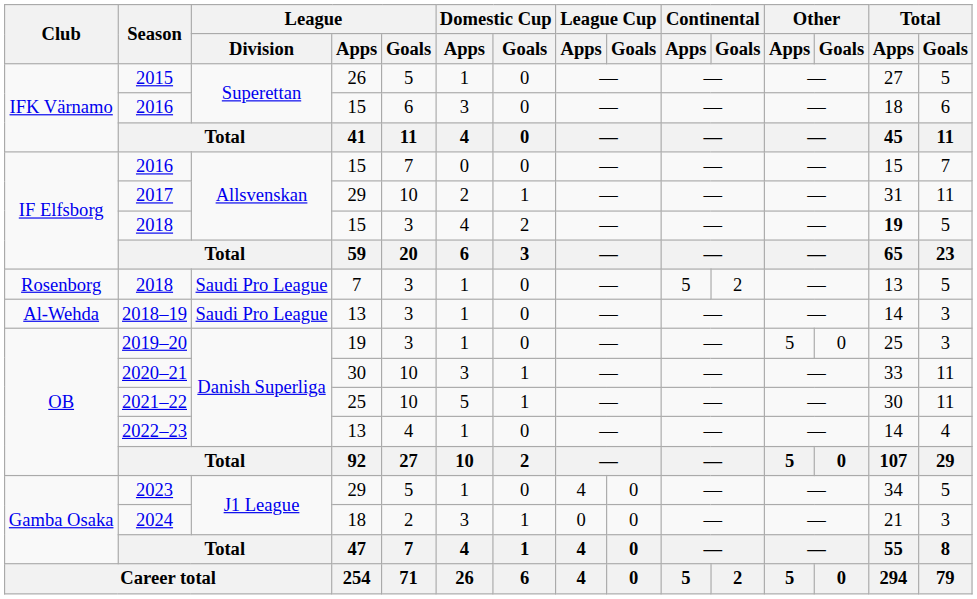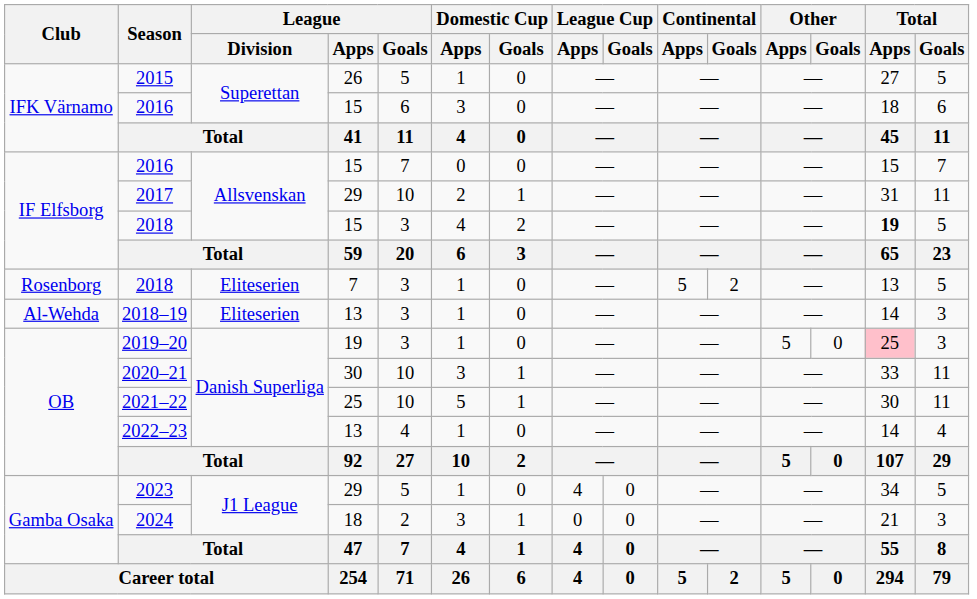 <table class="wikitable" style="text-align: center">
 <tr>
 <th rowspan="2">Club</th>
 <th rowspan="2">Season</th>
 <th colspan="3">League</th>
 <th colspan="2">Domestic Cup</th>
 <th colspan="2">League Cup</th>
 <th colspan="2">Continental</th>
 <th colspan="2">Other</th>
 <th colspan="2">Total</th>
 </tr>
 <tr>
 <th>Division</th>
 <th>Apps</th>
 <th>Goals</th>
 <th>Apps</th>
 <th>Goals</th>
 <th>Apps</th>
 <th>Goals</th>
 <th>Apps</th>
 <th>Goals</th>
 <th>Apps</th>
 <th>Goals</th>
 <th>Apps</th>
 <th>Goals</th>
 </tr>
 <tr>
 <td rowspan="3"><a href='#'>IFK Värnamo</a></td>
 <td><a href='#'>2015</a></td>
 <td rowspan="2"><a href='#'>Superettan</a></td>
 <td>26</td>
 <td>5</td>
 <td>1</td>
 <td>0</td>
 <td colspan="2">—</td>
 <td colspan="2">—</td>
 <td colspan="2">—</td>
 <td>27</td>
 <td>5</td>
 </tr>
 <tr>
 <td><a href='#'>2016</a></td>
 <td>15</td>
 <td>6</td>
 <td>3</td>
 <td>0</td>
 <td colspan="2">—</td>
 <td colspan="2">—</td>
 <td colspan="2">—</td>
 <td>18</td>
 <td>6</td>
 </tr>
 <tr>
 <th colspan="2">Total</th>
 <th>41</th>
 <th>11</th>
 <th>4</th>
 <th>0</th>
 <th colspan="2">—</th>
 <th colspan="2">—</th>
 <th colspan="2">—</th>
 <th>45</th>
 <th>11</th>
 </tr>
 <tr>
 <td rowspan="4"><a href='#'>IF Elfsborg</a></td>
 <td><a href='#'>2016</a></td>
 <td rowspan="3"><a href='#'>Allsvenskan</a></td>
 <td>15</td>
 <td>7</td>
 <td>0</td>
 <td>0</td>
 <td colspan="2">—</td>
 <td colspan="2">—</td>
 <td colspan="2">—</td>
 <td>15</td>
 <td>7</td>
 </tr>
 <tr>
 <td><a href='#'>2017</a></td>
 <td>29</td>
 <td>10</td>
 <td>2</td>
 <td>1</td>
 <td colspan="2">—</td>
 <td colspan="2">—</td>
 <td colspan="2">—</td>
 <td>31</td>
 <td>11</td>
 </tr>
 <tr>
 <td><a href='#'>2018</a></td>
 <td>15</td>
 <td>3</td>
 <td>4</td>
 <td>2</td>
 <td colspan="2">—</td>
 <td colspan="2">—</td>
 <td colspan="2">—</td>
 <td><strong>19</strong></td>
 <td>5</td>
 </tr>
 <tr>
 <th colspan="2">Total</th>
 <th>59</th>
 <th>20</th>
 <th>6</th>
 <th>3</th>
 <th colspan="2">—</th>
 <th colspan="2">—</th>
 <th colspan="2">—</th>
 <th>65</th>
 <th>23</th>
 </tr>
 <tr>
 <td><a href='#'>Rosenborg</a></td>
 <td><a href='#'>2018</a></td>
-<td><a href='#'>Saudi Pro League</a></td>
+<td><a href='#'>Eliteserien</a></td>
 <td>7</td>
 <td>3</td>
 <td>1</td>
 <td>0</td>
 <td colspan="2">—</td>
 <td>5</td>
 <td>2</td>
 <td colspan="2">—</td>
 <td>13</td>
 <td>5</td>
 </tr>
 <tr>
 <td><a href='#'>Al-Wehda</a></td>
 <td><a href='#'>2018–19</a></td>
-<td><a href='#'>Saudi Pro League</a></td>
+<td><a href='#'>Eliteserien</a></td>
 <td>13</td>
 <td>3</td>
 <td>1</td>
 <td>0</td>
 <td colspan="2">—</td>
 <td colspan="2">—</td>
 <td colspan="2">—</td>
 <td>14</td>
 <td>3</td>
 </tr>
 <tr>
 <td rowspan="5"><a href='#'>OB</a></td>
 <td><a href='#'>2019–20</a></td>
 <td rowspan="4"><a href='#'>Danish Superliga</a></td>
 <td>19</td>
 <td>3</td>
 <td>1</td>
 <td>0</td>
 <td colspan="2">—</td>
 <td colspan="2">—</td>
 <td>5</td>
 <td>0</td>
-<td>25</td>
+<td style="background: pink;">25</td>
 <td>3</td>
 </tr>
 <tr>
 <td><a href='#'>2020–21</a></td>
 <td>30</td>
 <td>10</td>
 <td>3</td>
 <td>1</td>
 <td colspan="2">—</td>
 <td colspan="2">—</td>
 <td colspan="2">—</td>
 <td>33</td>
 <td>11</td>
 </tr>
 <tr>
 <td><a href='#'>2021–22</a></td>
 <td>25</td>
 <td>10</td>
 <td>5</td>
 <td>1</td>
 <td colspan="2">—</td>
 <td colspan="2">—</td>
 <td colspan="2">—</td>
 <td>30</td>
 <td>11</td>
 </tr>
 <tr>
 <td><a href='#'>2022–23</a></td>
 <td>13</td>
 <td>4</td>
 <td>1</td>
 <td>0</td>
 <td colspan="2">—</td>
 <td colspan="2">—</td>
 <td colspan="2">—</td>
 <td>14</td>
 <td>4</td>
 </tr>
 <tr>
 <th colspan="2">Total</th>
 <th>92</th>
 <th>27</th>
 <th>10</th>
 <th>2</th>
 <th colspan="2">—</th>
 <th colspan="2">—</th>
 <th>5</th>
 <th>0</th>
 <th>107</th>
 <th>29</th>
 </tr>
 <tr>
 <td rowspan="3"><a href='#'>Gamba Osaka</a></td>
 <td><a href='#'>2023</a></td>
 <td rowspan="2"><a href='#'>J1 League</a></td>
 <td>29</td>
 <td>5</td>
 <td>1</td>
 <td>0</td>
 <td>4</td>
 <td>0</td>
 <td colspan="2">—</td>
 <td colspan="2">—</td>
 <td>34</td>
 <td>5</td>
 </tr>
 <tr>
 <td><a href='#'>2024</a></td>
 <td>18</td>
 <td>2</td>
 <td>3</td>
 <td>1</td>
 <td>0</td>
 <td>0</td>
 <td colspan="2">—</td>
 <td colspan="2">—</td>
 <td>21</td>
 <td>3</td>
 </tr>
 <tr>
 <th colspan="2">Total</th>
 <th>47</th>
 <th>7</th>
 <th>4</th>
 <th>1</th>
 <th>4</th>
 <th>0</th>
 <th colspan="2">—</th>
 <th colspan="2">—</th>
 <th>55</th>
 <th>8</th>
 </tr>
 <tr>
 <th colspan="3">Career total</th>
 <th>254</th>
 <th>71</th>
 <th>26</th>
 <th>6</th>
 <th>4</th>
 <th>0</th>
 <th>5</th>
 <th>2</th>
 <th>5</th>
 <th>0</th>
 <th>294</th>
 <th>79</th>
 </tr>
 </table>
